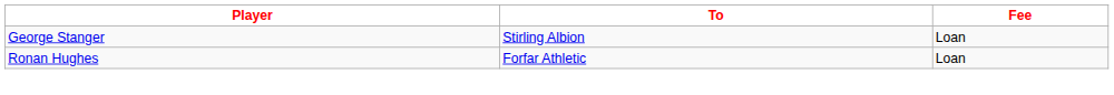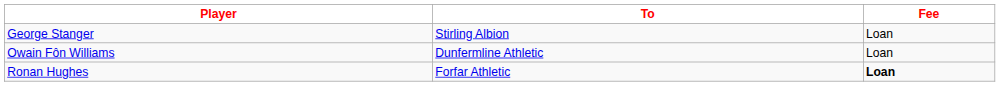 <table class="wikitable" style="text-align:left; font-size:95%;width:98%;">
 <tr>
 <th style="background:white; color:red;">Player</th>
 <th style="background:white; color:red;">To</th>
 <th style="background:white; color:red;">Fee</th>
 </tr>
 <tr>
 <td> <a href='#'>George Stanger</a></td>
 <td> <a href='#'>Stirling Albion</a></td>
 <td>Loan</td>
 </tr>
 <tr>
+<td> <a href='#'>Owain Fôn Williams</a></td>
+<td> <a href='#'>Dunfermline Athletic</a></td>
+<td>Loan</td>
+</tr>
+<tr>
 <td> <a href='#'>Ronan Hughes</a></td>
 <td> <a href='#'>Forfar Athletic</a></td>
-<td>Loan</td>
+<td><strong>Loan</strong></td>
 </tr>
 </table>
